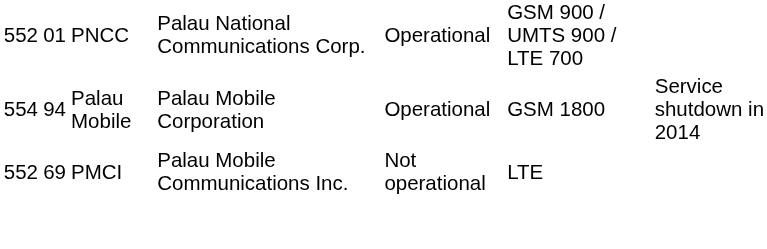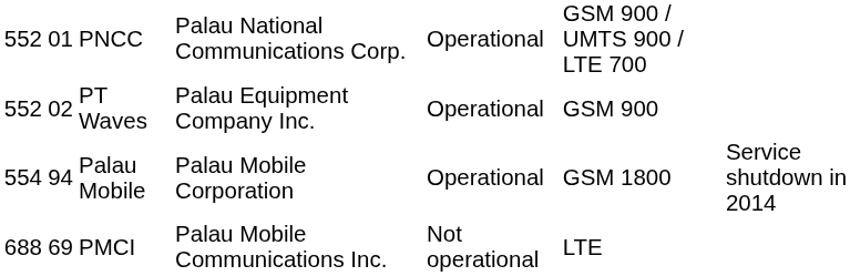 <table>
 <tr>
 <td>552</td>
 <td>01</td>
 <td>PNCC</td>
 <td>Palau National Communications Corp.</td>
 <td>Operational</td>
 <td>GSM 900 / UMTS 900 / LTE 700</td>
+<td></td>
+</tr>
+<tr>
+<td>552</td>
+<td>02</td>
+<td>PT Waves</td>
+<td>Palau Equipment Company Inc.</td>
+<td>Operational</td>
+<td>GSM 900</td>
 <td></td>
 </tr>
 <tr>
 <td>554</td>
 <td>94</td>
 <td>Palau Mobile</td>
 <td>Palau Mobile Corporation</td>
 <td>Operational</td>
 <td>GSM 1800</td>
 <td>Service shutdown in 2014</td>
 </tr>
 <tr>
-<td>552</td>
+<td>688</td>
 <td>69</td>
 <td>PMCI</td>
 <td>Palau Mobile Communications Inc.</td>
 <td>Not operational</td>
 <td>LTE</td>
 <td></td>
 </tr>
 </table>
